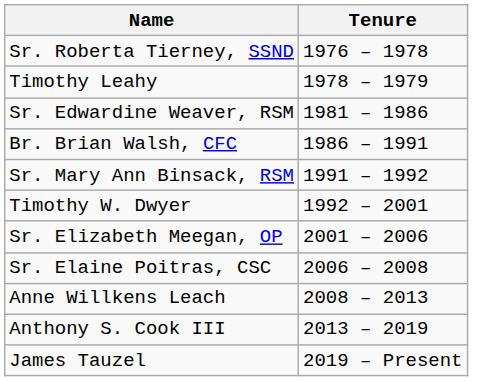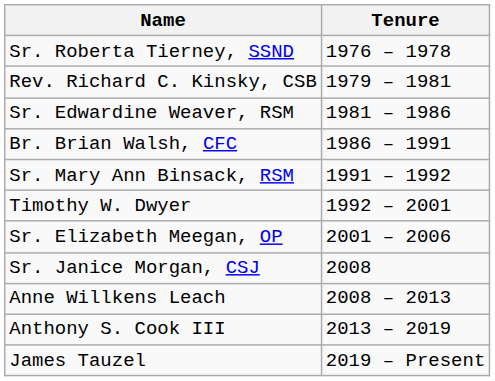 <table class="wikitable">
 <tr>
 <th>Name</th>
 <th>Tenure</th>
 </tr>
 <tr>
 <td>Sr. Roberta Tierney, <a href='#'>SSND</a></td>
 <td>1976 – 1978</td>
 </tr>
-<tr>
-<td>Timothy Leahy</td>
-<td>1978 – 1979</td>
+<tr http: / catholiccourier.com in-depth back-to-school previous-stories siena-principal-taught-responsibility ?keywords="Timothy%20Leahy&tag=&searchSectionID=">
+<td>Rev. Richard C. Kinsky, CSB</td>
+<td>1979 – 1981</td>
 </tr>
 <tr http: / catholiccourier.com news obituaries father-richard-c-kinsky-csb-76>
 <td>Sr. Edwardine Weaver, RSM</td>
 <td>1981 – 1986</td>
 </tr>
 <tr http: / catholiccourier.com in-depth milestonesvocations milestones-vocations-2013 sisters-of-mercy-mark-a-total-of-955-years-of-service ?keywords="Edwardine%20Weaver,%20RSM&tag=&searchSectionID=">
 <td>Br. Brian Walsh, <a href='#'>CFC</a></td>
 <td>1986 – 1991</td>
 </tr>
 <tr>
 <td>Sr. Mary Ann Binsack, <a href='#'>RSM</a></td>
 <td>1991 – 1992</td>
 </tr>
 <tr>
 <td>Timothy W. Dwyer</td>
 <td>1992 – 2001</td>
 </tr>
 <tr>
 <td>Sr. Elizabeth Meegan, <a href='#'>OP</a></td>
 <td>2001 – 2006</td>
 </tr>
 <tr>
-<td>Sr. Elaine Poitras, CSC</td>
-<td>2006 – 2008</td>
+<td>Sr. Janice Morgan, <a href='#'>CSJ</a></td>
+<td>2008</td>
 </tr>
 <tr>
 <td>Anne Willkens Leach</td>
 <td>2008 – 2013</td>
 </tr>
 <tr>
 <td>Anthony S. Cook III</td>
 <td>2013 – 2019</td>
 </tr>
 <tr>
 <td>James Tauzel</td>
 <td>2019 – Present</td>
 </tr>
 </table>
